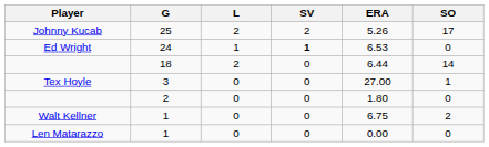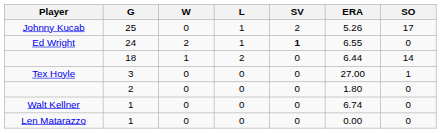 <table class="wikitable sortable">
 <tr>
 <th bgcolor="#DDDDFF" width="16%">Player</th>
 <th bgcolor="#DDDDFF" width="9%">G</th>
+<th bgcolor="#DDDDFF" width="9%">W</th>
 <th bgcolor="#DDDDFF" width="9%">L</th>
 <th bgcolor="#DDDDFF" width="9%">SV</th>
 <th bgcolor="#DDDDFF" width="9%">ERA</th>
 <th bgcolor="#DDDDFF" width="9%">SO</th>
 </tr>
 <tr align="center">
 <td><a href='#'>Johnny Kucab</a></td>
 <td>25</td>
-<td>2</td>
+<td>0</td>
+<td>1</td>
 <td>2</td>
 <td>5.26</td>
 <td>17</td>
 </tr>
 <tr align="center">
 <td><a href='#'>Ed Wright</a></td>
 <td>24</td>
+<td>2</td>
 <td>1</td>
 <td><strong>1</strong></td>
-<td>6.53</td>
+<td>6.55</td>
 <td>0</td>
 </tr>
 <tr align="center">
 <td></td>
 <td>18</td>
+<td>1</td>
 <td>2</td>
 <td>0</td>
 <td>6.44</td>
 <td>14</td>
 </tr>
 <tr align="center">
 <td><a href='#'>Tex Hoyle</a></td>
 <td>3</td>
 <td>0</td>
 <td>0</td>
+<td>0</td>
 <td>27.00</td>
 <td>1</td>
 </tr>
 <tr align="center">
 <td></td>
 <td>2</td>
+<td>0</td>
 <td>0</td>
 <td>0</td>
 <td>1.80</td>
 <td>0</td>
 </tr>
 <tr align="center">
 <td><a href='#'>Walt Kellner</a></td>
 <td>1</td>
 <td>0</td>
 <td>0</td>
-<td>6.75</td>
-<td>2</td>
+<td>0</td>
+<td>6.74</td>
+<td>0</td>
 </tr>
 <tr align="center">
 <td><a href='#'>Len Matarazzo</a></td>
 <td>1</td>
 <td>0</td>
 <td>0</td>
+<td>0</td>
 <td>0.00</td>
 <td>0</td>
 </tr>
 </table>
